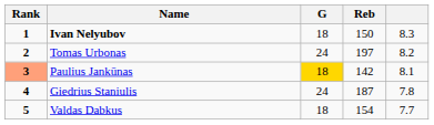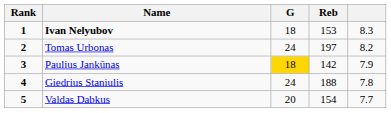 <table class="wikitable" style="width:90%;">
 <tr>
 <th style="width:10%;">Rank</th>
 <th style="width:60%;">Name</th>
 <th style="width:10%;">G</th>
 <th style="width:10%;">Reb</th>
 <th style="width:10%;"></th>
 </tr>
 <tr align=center>
 <td><strong>1</strong></td>
 <td align=left> <strong>Ivan Nelyubov</strong></td>
 <td>18</td>
-<td>150</td>
+<td>153</td>
 <td>8.3</td>
 </tr>
 <tr align=center>
 <td><strong>2</strong></td>
 <td align=left> <a href='#'>Tomas Urbonas</a></td>
 <td>24</td>
 <td>197</td>
 <td>8.2</td>
 </tr>
 <tr align=center>
-<td style="background: lightsalmon;"><strong>3</strong></td>
+<td><strong>3</strong></td>
 <td align=left> <a href='#'>Paulius Jankūnas</a></td>
 <td style="background: gold;">18</td>
 <td>142</td>
-<td>8.1</td>
+<td>7.9</td>
 </tr>
 <tr align=center>
 <td><strong>4</strong></td>
 <td align=left> <a href='#'>Giedrius Staniulis</a></td>
 <td>24</td>
-<td>187</td>
+<td>188</td>
 <td>7.8</td>
 </tr>
 <tr align=center>
 <td><strong>5</strong></td>
 <td align=left> <a href='#'>Valdas Dabkus</a></td>
-<td>18</td>
+<td>20</td>
 <td>154</td>
 <td>7.7</td>
 </tr>
 </table>
